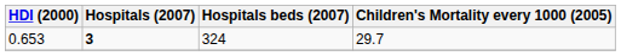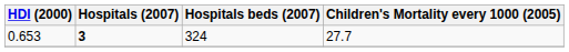 <table class="wikitable" border="1">
 <tr>
 <th><a href='#'>HDI</a> (2000)</th>
 <th>Hospitals (2007)</th>
 <th>Hospitals beds (2007)</th>
 <th>Children's Mortality every 1000 (2005)</th>
 </tr>
 <tr>
 <td>0.653</td>
 <td><strong>3</strong></td>
 <td>324</td>
-<td>29.7</td>
+<td>27.7</td>
 </tr>
 <tr>
 </tr>
 </table>
